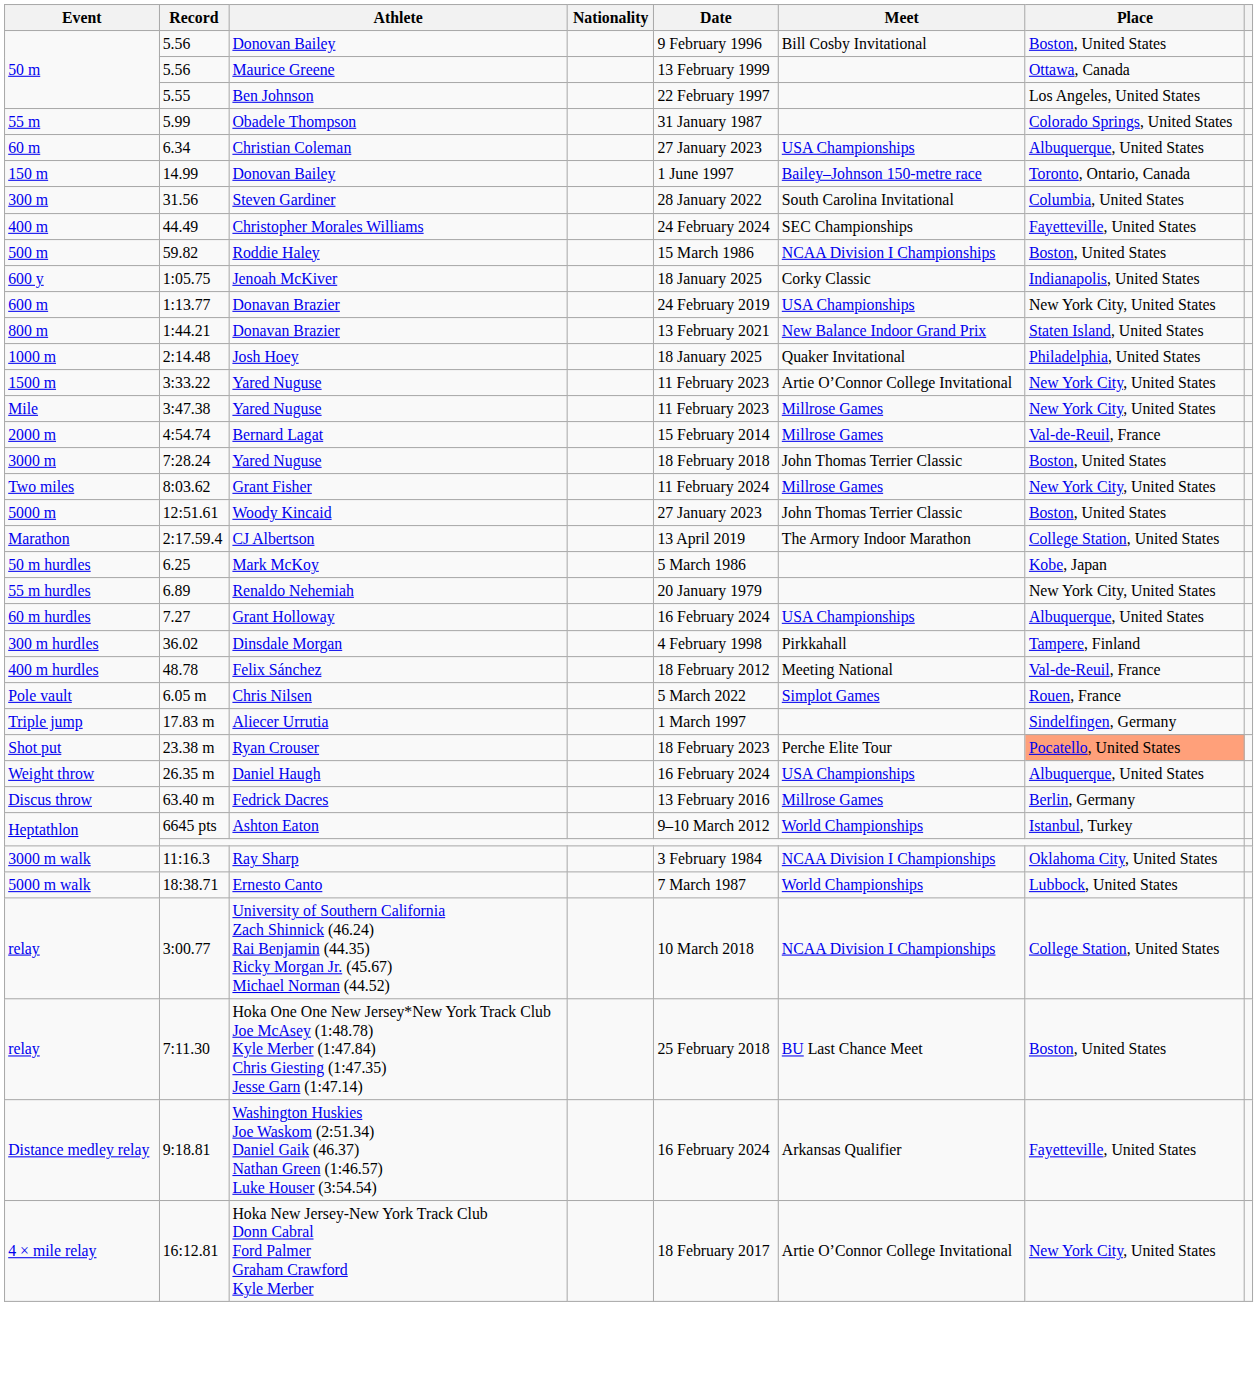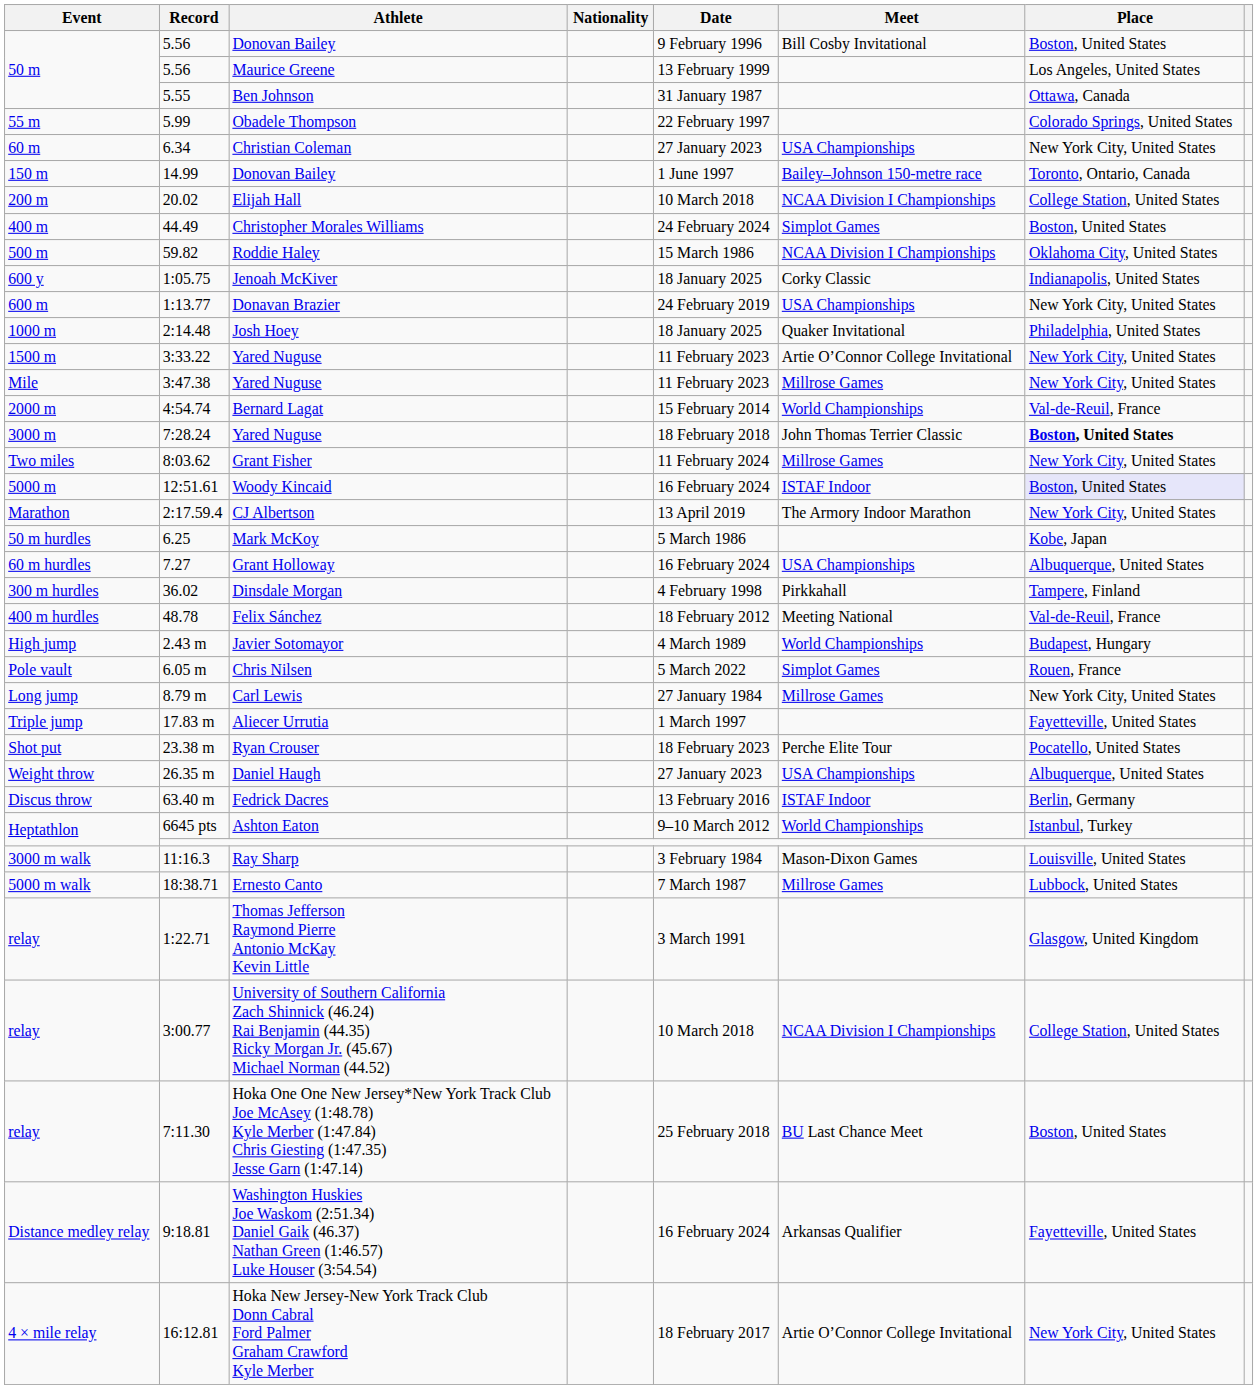 <table class="wikitable" style="font-size:95%; width: 95%;">
 <tr>
 <th>Event</th>
 <th>Record</th>
 <th>Athlete</th>
 <th>Nationality</th>
 <th>Date</th>
 <th>Meet</th>
 <th>Place</th>
 <th></th>
 </tr>
 <tr>
 <td rowspan=3><a href='#'>50 m</a></td>
 <td>5.56 </td>
 <td><a href='#'>Donovan Bailey</a></td>
 <td></td>
 <td>9 February 1996</td>
 <td>Bill Cosby Invitational</td>
 <td><a href='#'>Boston</a>, United States</td>
 <td></td>
 </tr>
 <tr>
 <td>5.56 </td>
 <td><a href='#'>Maurice Greene</a></td>
 <td></td>
 <td>13 February 1999</td>
 <td></td>
-<td><a href='#'>Ottawa</a>, Canada</td>
+<td>Los Angeles, United States</td>
 <td></td>
 </tr>
 <tr>
 <td>5.55 </td>
 <td><a href='#'>Ben Johnson</a></td>
 <td></td>
-<td>22 February 1997</td>
+<td>31 January 1987</td>
 <td></td>
-<td>Los Angeles, United States</td>
+<td><a href='#'>Ottawa</a>, Canada</td>
 <td></td>
 </tr>
 <tr>
 <td><a href='#'>55 m</a></td>
 <td>5.99  </td>
 <td><a href='#'>Obadele Thompson</a></td>
 <td></td>
-<td>31 January 1987</td>
+<td>22 February 1997</td>
 <td></td>
 <td><a href='#'>Colorado Springs</a>, United States</td>
 <td></td>
 </tr>
 <tr>
 <td><a href='#'>60 m</a></td>
 <td>6.34 </td>
 <td><a href='#'>Christian Coleman</a></td>
 <td></td>
 <td>27 January 2023</td>
 <td><a href='#'>USA Championships</a></td>
-<td><a href='#'>Albuquerque</a>, United States</td>
+<td>New York City, United States</td>
 <td></td>
 </tr>
 <tr>
 <td><a href='#'>150 m</a></td>
 <td>14.99</td>
 <td><a href='#'>Donovan Bailey</a></td>
 <td></td>
 <td>1 June 1997</td>
 <td><a href='#'>Bailey–Johnson 150-metre race</a></td>
 <td><a href='#'>Toronto</a>, Ontario, Canada</td>
 <td></td>
 </tr>
 <tr>
-<td><a href='#'>300 m</a></td>
-<td>31.56</td>
-<td><a href='#'>Steven Gardiner</a></td>
+<td><a href='#'>200 m</a></td>
+<td>20.02</td>
+<td><a href='#'>Elijah Hall</a></td>
 <td></td>
-<td>28 January 2022</td>
-<td>South Carolina Invitational</td>
-<td><a href='#'>Columbia</a>, United States</td>
+<td>10 March 2018</td>
+<td><a href='#'>NCAA Division I Championships</a></td>
+<td><a href='#'>College Station</a>, United States</td>
 <td></td>
 </tr>
 <tr>
 <td><a href='#'>400 m</a></td>
 <td>44.49</td>
 <td><a href='#'>Christopher Morales Williams</a></td>
 <td></td>
 <td>24 February 2024</td>
-<td>SEC Championships</td>
-<td><a href='#'>Fayetteville</a>, United States</td>
+<td><a href='#'>Simplot Games</a></td>
+<td><a href='#'>Boston</a>, United States</td>
 <td></td>
 </tr>
 <tr>
 <td><a href='#'>500 m</a></td>
 <td>59.82</td>
 <td><a href='#'>Roddie Haley</a></td>
 <td></td>
 <td>15 March 1986</td>
 <td><a href='#'>NCAA Division I Championships</a></td>
-<td><a href='#'>Boston</a>, United States</td>
+<td><a href='#'>Oklahoma City</a>, United States</td>
 <td></td>
 </tr>
 <tr>
 <td><a href='#'>600 y</a></td>
 <td>1:05.75</td>
 <td><a href='#'>Jenoah McKiver</a></td>
 <td></td>
 <td>18 January 2025</td>
 <td>Corky Classic</td>
 <td><a href='#'>Indianapolis</a>, United States</td>
 <td></td>
 </tr>
 <tr>
 <td><a href='#'>600 m</a></td>
 <td>1:13.77</td>
 <td><a href='#'>Donavan Brazier</a></td>
 <td></td>
 <td>24 February 2019</td>
 <td><a href='#'>USA Championships</a></td>
 <td>New York City, United States</td>
-<td></td>
-</tr>
-<tr>
-<td><a href='#'>800 m</a></td>
-<td>1:44.21</td>
-<td><a href='#'>Donavan Brazier</a></td>
-<td></td>
-<td>13 February 2021</td>
-<td><a href='#'>New Balance Indoor Grand Prix</a></td>
-<td><a href='#'>Staten Island</a>, United States</td>
 <td></td>
 </tr>
 <tr>
 <td><a href='#'>1000 m</a></td>
 <td>2:14.48</td>
 <td><a href='#'>Josh Hoey</a></td>
 <td></td>
 <td>18 January 2025</td>
 <td>Quaker Invitational</td>
 <td><a href='#'>Philadelphia</a>, United States</td>
 <td></td>
 </tr>
 <tr>
 <td><a href='#'>1500 m</a></td>
 <td>3:33.22</td>
 <td><a href='#'>Yared Nuguse</a></td>
 <td></td>
 <td>11 February 2023</td>
 <td>Artie O’Connor College Invitational</td>
 <td><a href='#'>New York City</a>, United States</td>
 <td></td>
 </tr>
 <tr>
 <td><a href='#'>Mile</a></td>
 <td>3:47.38</td>
 <td><a href='#'>Yared Nuguse</a></td>
 <td></td>
 <td>11 February 2023</td>
 <td><a href='#'>Millrose Games</a></td>
 <td><a href='#'>New York City</a>, United States</td>
 <td></td>
 </tr>
 <tr>
 <td><a href='#'>2000 m</a></td>
 <td>4:54.74</td>
 <td><a href='#'>Bernard Lagat</a></td>
 <td></td>
 <td>15 February 2014</td>
-<td><a href='#'>Millrose Games</a></td>
+<td><a href='#'>World Championships</a></td>
 <td><a href='#'>Val-de-Reuil</a>, France</td>
 <td></td>
 </tr>
 <tr>
 <td><a href='#'>3000 m</a></td>
 <td>7:28.24</td>
 <td><a href='#'>Yared Nuguse</a></td>
 <td></td>
 <td>18 February 2018</td>
 <td>John Thomas Terrier Classic</td>
-<td><a href='#'>Boston</a>, United States</td>
+<td><strong><a href='#'>Boston</a>, United States</strong></td>
 <td></td>
 </tr>
 <tr>
 <td><a href='#'>Two miles</a></td>
 <td>8:03.62</td>
 <td><a href='#'>Grant Fisher</a></td>
 <td></td>
 <td>11 February 2024</td>
 <td><a href='#'>Millrose Games</a></td>
 <td><a href='#'>New York City</a>, United States</td>
 <td></td>
 </tr>
 <tr>
 <td><a href='#'>5000 m</a></td>
 <td>12:51.61</td>
 <td><a href='#'>Woody Kincaid</a></td>
 <td></td>
-<td>27 January 2023</td>
-<td>John Thomas Terrier Classic</td>
-<td><a href='#'>Boston</a>, United States</td>
+<td>16 February 2024</td>
+<td><a href='#'>ISTAF Indoor</a></td>
+<td style="background: lavender;"><a href='#'>Boston</a>, United States</td>
 <td></td>
 </tr>
 <tr>
 <td><a href='#'>Marathon</a></td>
 <td>2:17.59.4</td>
 <td><a href='#'>CJ Albertson</a></td>
 <td></td>
 <td>13 April 2019</td>
 <td>The Armory Indoor Marathon</td>
-<td><a href='#'>College Station</a>, United States</td>
+<td><a href='#'>New York City</a>, United States</td>
 <td></td>
 </tr>
 <tr>
 <td><a href='#'>50 m hurdles</a></td>
 <td>6.25</td>
 <td><a href='#'>Mark McKoy</a></td>
 <td></td>
 <td>5 March 1986</td>
 <td></td>
 <td><a href='#'>Kobe</a>, Japan</td>
-<td></td>
-</tr>
-<tr>
-<td><a href='#'>55 m hurdles</a></td>
-<td>6.89</td>
-<td><a href='#'>Renaldo Nehemiah</a></td>
-<td></td>
-<td>20 January 1979</td>
-<td></td>
-<td>New York City, United States</td>
 <td></td>
 </tr>
 <tr>
 <td><a href='#'>60 m hurdles</a></td>
 <td>7.27 </td>
 <td><a href='#'>Grant Holloway</a></td>
 <td></td>
 <td>16 February 2024</td>
 <td><a href='#'>USA Championships</a></td>
 <td><a href='#'>Albuquerque</a>, United States</td>
 <td></td>
 </tr>
 <tr>
 <td><a href='#'>300 m hurdles</a></td>
 <td>36.02 </td>
 <td><a href='#'>Dinsdale Morgan</a></td>
 <td></td>
 <td>4 February 1998</td>
 <td>Pirkkahall</td>
 <td><a href='#'>Tampere</a>, Finland</td>
 <td></td>
 </tr>
 <tr>
 <td><a href='#'>400 m hurdles</a></td>
 <td>48.78</td>
 <td><a href='#'>Felix Sánchez</a></td>
 <td></td>
 <td>18 February 2012</td>
 <td>Meeting National</td>
 <td><a href='#'>Val-de-Reuil</a>, France</td>
 <td></td>
 </tr>
 <tr>
+<td><a href='#'>High jump</a></td>
+<td>2.43 m</td>
+<td><a href='#'>Javier Sotomayor</a></td>
+<td></td>
+<td>4 March 1989</td>
+<td><a href='#'>World Championships</a></td>
+<td><a href='#'>Budapest</a>, Hungary</td>
+<td></td>
+</tr>
+<tr>
 <td><a href='#'>Pole vault</a></td>
 <td>6.05 m</td>
 <td><a href='#'>Chris Nilsen</a></td>
 <td></td>
 <td>5 March 2022</td>
 <td><a href='#'>Simplot Games</a></td>
 <td><a href='#'>Rouen</a>, France</td>
 <td></td>
 </tr>
 <tr>
+<td><a href='#'>Long jump</a></td>
+<td>8.79 m</td>
+<td><a href='#'>Carl Lewis</a></td>
+<td></td>
+<td>27 January 1984</td>
+<td><a href='#'>Millrose Games</a></td>
+<td>New York City, United States</td>
+<td></td>
+</tr>
+<tr>
 <td><a href='#'>Triple jump</a></td>
 <td>17.83 m</td>
 <td><a href='#'>Aliecer Urrutia</a></td>
 <td></td>
 <td>1 March 1997</td>
 <td></td>
-<td><a href='#'>Sindelfingen</a>, Germany</td>
+<td><a href='#'>Fayetteville</a>, United States</td>
 <td></td>
 </tr>
 <tr>
 <td><a href='#'>Shot put</a></td>
 <td>23.38 m </td>
 <td><a href='#'>Ryan Crouser</a></td>
 <td></td>
 <td>18 February 2023</td>
 <td>Perche Elite Tour</td>
-<td style="background: lightsalmon;"><a href='#'>Pocatello</a>, United States</td>
+<td><a href='#'>Pocatello</a>, United States</td>
 <td></td>
 </tr>
 <tr>
 <td><a href='#'>Weight throw</a></td>
 <td>26.35 m </td>
 <td><a href='#'>Daniel Haugh</a></td>
 <td></td>
-<td>16 February 2024</td>
+<td>27 January 2023</td>
 <td><a href='#'>USA Championships</a></td>
 <td><a href='#'>Albuquerque</a>, United States</td>
 <td></td>
 </tr>
 <tr>
 <td><a href='#'>Discus throw</a></td>
 <td>63.40 m</td>
 <td><a href='#'>Fedrick Dacres</a></td>
 <td></td>
 <td>13 February 2016</td>
-<td><a href='#'>Millrose Games</a></td>
+<td><a href='#'>ISTAF Indoor</a></td>
 <td><a href='#'>Berlin</a>, Germany</td>
 <td></td>
 </tr>
 <tr>
 <td rowspan=2><a href='#'>Heptathlon</a></td>
 <td>6645 pts</td>
 <td><a href='#'>Ashton Eaton</a></td>
 <td></td>
 <td>9–10 March 2012</td>
 <td><a href='#'>World Championships</a></td>
 <td><a href='#'>Istanbul</a>, Turkey</td>
 <td></td>
 </tr>
 <tr>
 <td colspan=6></td>
 <td></td>
 </tr>
 <tr>
 <td><a href='#'>3000 m walk</a></td>
 <td>11:16.3 </td>
 <td><a href='#'>Ray Sharp</a></td>
 <td></td>
 <td>3 February 1984</td>
-<td><a href='#'>NCAA Division I Championships</a></td>
-<td><a href='#'>Oklahoma City</a>, United States</td>
+<td>Mason-Dixon Games</td>
+<td><a href='#'>Louisville</a>, United States</td>
 <td></td>
 </tr>
 <tr>
 <td><a href='#'>5000 m walk</a></td>
 <td>18:38.71</td>
 <td><a href='#'>Ernesto Canto</a></td>
 <td></td>
 <td>7 March 1987</td>
-<td><a href='#'>World Championships</a></td>
+<td><a href='#'>Millrose Games</a></td>
 <td><a href='#'>Lubbock</a>, United States</td>
+<td></td>
+</tr>
+<tr>
+<td><a href='#'> relay</a></td>
+<td>1:22.71</td>
+<td><a href='#'>Thomas Jefferson</a><br><a href='#'>Raymond Pierre</a><br><a href='#'>Antonio McKay</a><br><a href='#'>Kevin Little</a></td>
+<td></td>
+<td>3 March 1991</td>
+<td></td>
+<td><a href='#'>Glasgow</a>, United Kingdom</td>
 <td></td>
 </tr>
 <tr>
 <td><a href='#'> relay</a></td>
 <td>3:00.77</td>
 <td><a href='#'>University of Southern California</a><br><a href='#'>Zach Shinnick</a> (46.24)<br><a href='#'>Rai Benjamin</a> (44.35)<br><a href='#'>Ricky Morgan Jr.</a> (45.67)<br><a href='#'>Michael Norman</a> (44.52)</td>
 <td><br><br><br></td>
 <td>10 March 2018</td>
 <td><a href='#'>NCAA Division I Championships</a></td>
 <td><a href='#'>College Station</a>, United States</td>
 <td></td>
 </tr>
 <tr>
 <td><a href='#'> relay</a></td>
 <td>7:11.30</td>
 <td>Hoka One One New Jersey*New York Track Club<br><a href='#'>Joe McAsey</a> (1:48.78)<br><a href='#'>Kyle Merber</a> (1:47.84)<br><a href='#'>Chris Giesting</a> (1:47.35)<br><a href='#'>Jesse Garn</a> (1:47.14)</td>
 <td></td>
 <td>25 February 2018</td>
 <td><a href='#'>BU</a> Last Chance Meet</td>
 <td><a href='#'>Boston</a>, United States</td>
 <td></td>
 </tr>
 <tr>
 <td><a href='#'>Distance medley relay</a></td>
 <td>9:18.81</td>
 <td><a href='#'>Washington Huskies</a><br><a href='#'>Joe Waskom</a> (2:51.34)<br><a href='#'>Daniel Gaik</a> (46.37)<br><a href='#'>Nathan Green</a> (1:46.57)<br><a href='#'>Luke Houser</a> (3:54.54)</td>
 <td></td>
 <td>16 February 2024</td>
 <td>Arkansas Qualifier</td>
 <td><a href='#'>Fayetteville</a>, United States</td>
 <td></td>
 </tr>
 <tr>
 <td><a href='#'>4 × mile relay</a></td>
 <td>16:12.81</td>
 <td>Hoka New Jersey-New York Track Club<br><a href='#'>Donn Cabral</a><br><a href='#'>Ford Palmer</a><br><a href='#'>Graham Crawford</a><br><a href='#'>Kyle Merber</a></td>
 <td></td>
 <td>18 February 2017</td>
 <td>Artie O’Connor College Invitational</td>
 <td><a href='#'>New York City</a>, United States</td>
 <td></td>
 </tr>
 </table>
